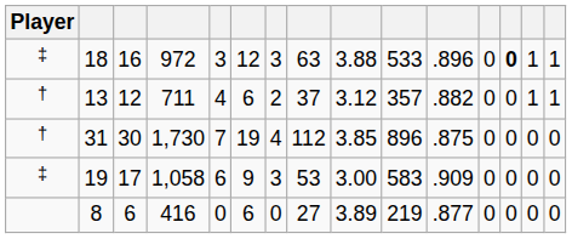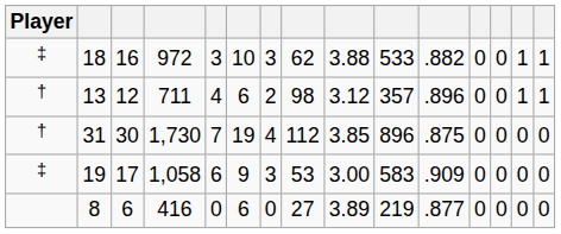 <table class="wikitable sortable" style="text-align:center;">
 <tr>
 <th>Player</th>
 <th></th>
 <th></th>
 <th></th>
 <th></th>
 <th></th>
 <th></th>
 <th></th>
 <th></th>
 <th></th>
 <th></th>
 <th></th>
 <th></th>
 <th></th>
 <th></th>
 </tr>
 <tr>
 <td><sup>‡</sup></td>
 <td>18</td>
 <td>16</td>
 <td>972</td>
 <td>3</td>
-<td>12</td>
+<td>10</td>
 <td>3</td>
-<td>63</td>
+<td>62</td>
 <td>3.88</td>
 <td>533</td>
-<td>.896</td>
+<td>.882</td>
 <td>0</td>
-<td><strong>0</strong></td>
+<td>0</td>
 <td>1</td>
 <td>1</td>
 </tr>
 <tr>
 <td><sup>†</sup></td>
 <td>13</td>
 <td>12</td>
 <td>711</td>
 <td>4</td>
 <td>6</td>
 <td>2</td>
-<td>37</td>
+<td>98</td>
 <td>3.12</td>
 <td>357</td>
-<td>.882</td>
+<td>.896</td>
 <td>0</td>
 <td>0</td>
 <td>1</td>
 <td>1</td>
 </tr>
 <tr>
 <td><sup>†</sup></td>
 <td>31</td>
 <td>30</td>
 <td>1,730</td>
 <td>7</td>
 <td>19</td>
 <td>4</td>
 <td>112</td>
 <td>3.85</td>
 <td>896</td>
 <td>.875</td>
 <td>0</td>
 <td>0</td>
 <td>0</td>
 <td>0</td>
 </tr>
 <tr>
 <td><sup>‡</sup></td>
 <td>19</td>
 <td>17</td>
 <td>1,058</td>
 <td>6</td>
 <td>9</td>
 <td>3</td>
 <td>53</td>
 <td>3.00</td>
 <td>583</td>
 <td>.909</td>
 <td>0</td>
 <td>0</td>
 <td>0</td>
 <td>0</td>
 </tr>
 <tr>
 <td></td>
 <td>8</td>
 <td>6</td>
 <td>416</td>
 <td>0</td>
 <td>6</td>
 <td>0</td>
 <td>27</td>
 <td>3.89</td>
 <td>219</td>
 <td>.877</td>
 <td>0</td>
 <td>0</td>
 <td>0</td>
 <td>0</td>
 </tr>
 </table>
